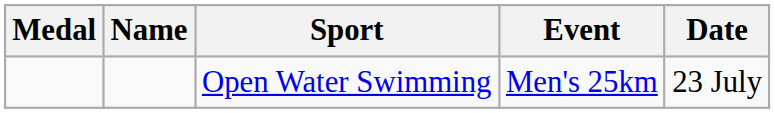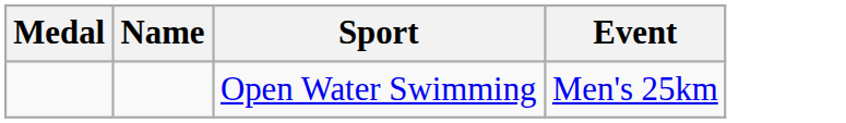 <table class="wikitable sortable" style="font-size:90%">
 <tr>
 <th>Medal</th>
 <th>Name</th>
 <th>Sport</th>
 <th>Event</th>
-<th>Date</th>
 </tr>
 <tr>
 <td></td>
 <td></td>
 <td><a href='#'>Open Water Swimming</a></td>
 <td><a href='#'>Men's 25km</a></td>
-<td>23 July</td>
 </tr>
 </table>
